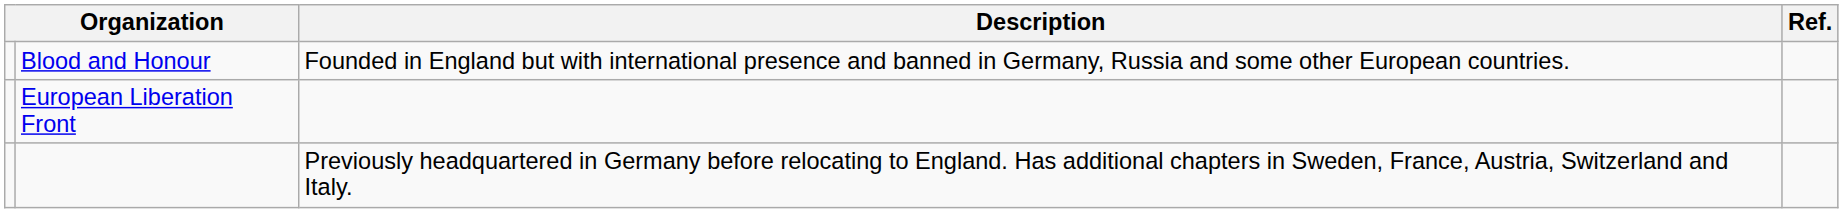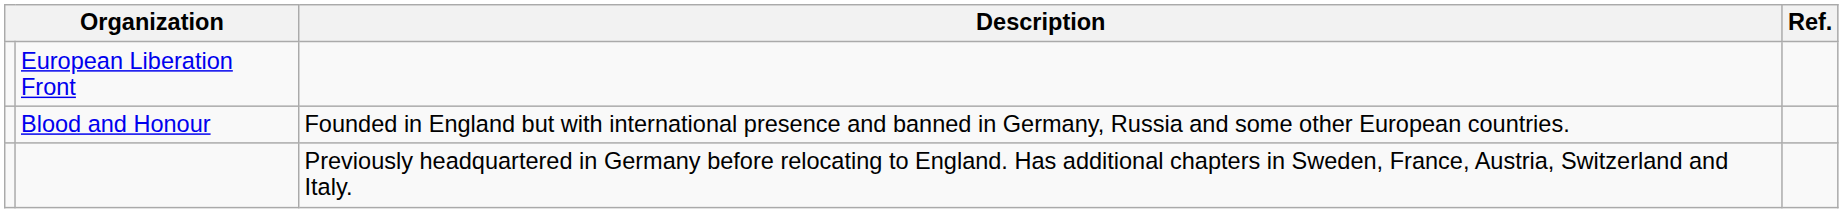 <table class="wikitable">
 <tr>
 <th colspan="2">Organization</th>
 <th>Description</th>
 <th>Ref.</th>
+</tr>
+<tr>
+<td></td>
+<td><a href='#'>European Liberation Front</a></td>
+<td></td>
+<td></td>
 </tr>
 <tr>
 <td></td>
 <td><a href='#'>Blood and Honour</a></td>
 <td>Founded in England but with international presence and banned in Germany, Russia and some other European countries.</td>
 <td></td>
 </tr>
 <tr>
 <td></td>
-<td><a href='#'>European Liberation Front</a></td>
-<td></td>
-<td></td>
-</tr>
-<tr>
-<td></td>
 <td></td>
 <td>Previously headquartered in Germany before relocating to England. Has additional chapters in Sweden, France, Austria, Switzerland and Italy.</td>
 <td></td>
 </tr>
 </table>
